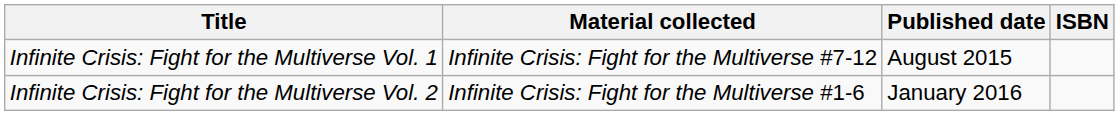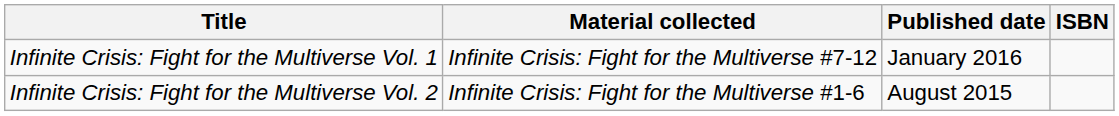 <table class="wikitable">
 <tr>
 <th>Title</th>
 <th>Material collected</th>
 <th>Published date</th>
 <th>ISBN</th>
 </tr>
 <tr>
 <td><em>Infinite Crisis: Fight for the Multiverse Vol. 1</em></td>
 <td><em>Infinite Crisis: Fight for the Multiverse</em> #7-12</td>
-<td>August 2015</td>
+<td>January 2016</td>
 <td></td>
 </tr>
 <tr>
 <td><em>Infinite Crisis: Fight for the Multiverse Vol. 2</em></td>
 <td><em>Infinite Crisis: Fight for the Multiverse</em> #1-6</td>
-<td>January 2016</td>
+<td>August 2015</td>
 <td></td>
 </tr>
 </table>
